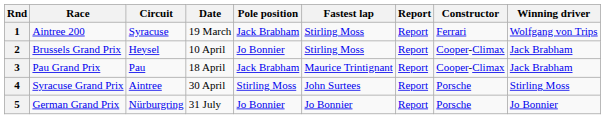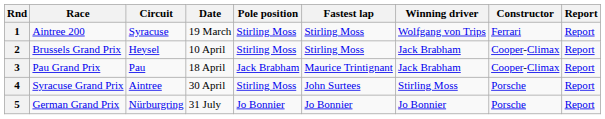 <table class="wikitable" style="font-size:85%">
 <tr>
 <th>Rnd</th>
 <th>Race</th>
 <th>Circuit</th>
 <th>Date</th>
 <th>Pole position</th>
 <th>Fastest lap</th>
+<th>Winning driver</th>
+<th>Constructor</th>
 <th>Report</th>
-<th>Constructor</th>
-<th>Winning driver</th>
 </tr>
 <tr>
 <th>1</th>
 <td> <a href='#'>Aintree 200</a></td>
 <td><a href='#'>Syracuse</a></td>
 <td>19 March</td>
-<td> <a href='#'>Jack Brabham</a></td>
 <td> <a href='#'>Stirling Moss</a></td>
+<td> <a href='#'>Stirling Moss</a></td>
+<td> <a href='#'>Wolfgang von Trips</a></td>
+<td> <a href='#'>Ferrari</a></td>
 <td><a href='#'>Report</a></td>
-<td> <a href='#'>Ferrari</a></td>
-<td> <a href='#'>Wolfgang von Trips</a></td>
 </tr>
 <tr>
 <th>2</th>
 <td> <a href='#'>Brussels Grand Prix</a></td>
 <td><a href='#'>Heysel</a></td>
 <td>10 April</td>
-<td> <a href='#'>Jo Bonnier</a></td>
 <td> <a href='#'>Stirling Moss</a></td>
+<td> <a href='#'>Stirling Moss</a></td>
+<td> <a href='#'>Jack Brabham</a></td>
+<td> <a href='#'>Cooper</a>-<a href='#'>Climax</a></td>
 <td><a href='#'>Report</a></td>
-<td> <a href='#'>Cooper</a>-<a href='#'>Climax</a></td>
-<td> <a href='#'>Jack Brabham</a></td>
 </tr>
 <tr>
 <th>3</th>
 <td> <a href='#'>Pau Grand Prix</a></td>
 <td><a href='#'>Pau</a></td>
 <td>18 April</td>
 <td> <a href='#'>Jack Brabham</a></td>
 <td> <a href='#'>Maurice Trintignant</a></td>
+<td> <a href='#'>Jack Brabham</a></td>
+<td> <a href='#'>Cooper</a>-<a href='#'>Climax</a></td>
 <td><a href='#'>Report</a></td>
-<td> <a href='#'>Cooper</a>-<a href='#'>Climax</a></td>
-<td> <a href='#'>Jack Brabham</a></td>
 </tr>
 <tr>
 <th>4</th>
 <td> <a href='#'>Syracuse Grand Prix</a></td>
 <td><a href='#'>Aintree</a></td>
 <td>30 April</td>
 <td> <a href='#'>Stirling Moss</a></td>
 <td> <a href='#'>John Surtees</a></td>
+<td> <a href='#'>Stirling Moss</a></td>
+<td> <a href='#'>Porsche</a></td>
 <td><a href='#'>Report</a></td>
-<td> <a href='#'>Porsche</a></td>
-<td> <a href='#'>Stirling Moss</a></td>
 </tr>
 <tr>
 <th>5</th>
 <td> <a href='#'>German Grand Prix</a></td>
 <td><a href='#'>Nürburgring</a></td>
 <td>31 July</td>
 <td> <a href='#'>Jo Bonnier</a></td>
 <td> <a href='#'>Jo Bonnier</a></td>
+<td> <a href='#'>Jo Bonnier</a></td>
+<td> <a href='#'>Porsche</a></td>
 <td><a href='#'>Report</a></td>
-<td> <a href='#'>Porsche</a></td>
-<td> <a href='#'>Jo Bonnier</a></td>
 </tr>
 </table>
